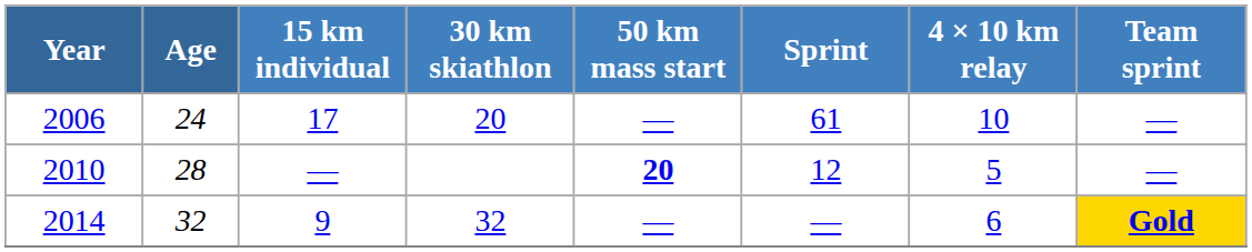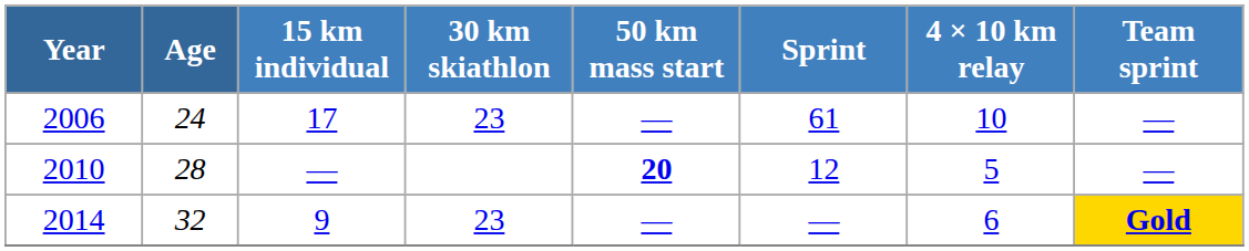 <table class="wikitable" style="font-size:95%; text-align:center; border:grey solid 1px; border-collapse:collapse; background:#ffffff;">
 <tr>
 <th style="background-color:#369; color:white; width:60px;"> Year </th>
 <th style="background-color:#369; color:white; width:40px;"> Age </th>
 <th style="background-color:#4180be; color:white; width:75px;"> 15 km <br> individual </th>
 <th style="background-color:#4180be; color:white; width:75px;"> 30 km <br> skiathlon </th>
 <th style="background-color:#4180be; color:white; width:75px;"> 50 km <br> mass start </th>
 <th style="background-color:#4180be; color:white; width:75px;"> Sprint </th>
 <th style="background-color:#4180be; color:white; width:75px;"> 4 × 10 km <br> relay </th>
 <th style="background-color:#4180be; color:white; width:75px;"> Team <br> sprint </th>
 </tr>
 <tr>
 <td><a href='#'>2006</a></td>
 <td><em>24</em></td>
 <td><a href='#'>17</a></td>
-<td><a href='#'>20</a></td>
+<td><a href='#'>23</a></td>
 <td><a href='#'>—</a></td>
 <td><a href='#'>61</a></td>
 <td><a href='#'>10</a></td>
 <td><a href='#'>—</a></td>
 </tr>
 <tr>
 <td><a href='#'>2010</a></td>
 <td><em>28</em></td>
 <td><a href='#'>—</a></td>
 <td><a href='#'></a></td>
 <td><strong><a href='#'>20</a></strong></td>
 <td><a href='#'>12</a></td>
 <td><a href='#'>5</a></td>
 <td><a href='#'>—</a></td>
 </tr>
 <tr>
 <td><a href='#'>2014</a></td>
 <td><em>32</em></td>
 <td><a href='#'>9</a></td>
-<td><a href='#'>32</a></td>
+<td><a href='#'>23</a></td>
 <td><a href='#'>—</a></td>
 <td><a href='#'>—</a></td>
 <td><a href='#'>6</a></td>
 <td style="background:gold;"><a href='#'><strong>Gold</strong></a></td>
 </tr>
 <tr>
 </tr>
 </table>
